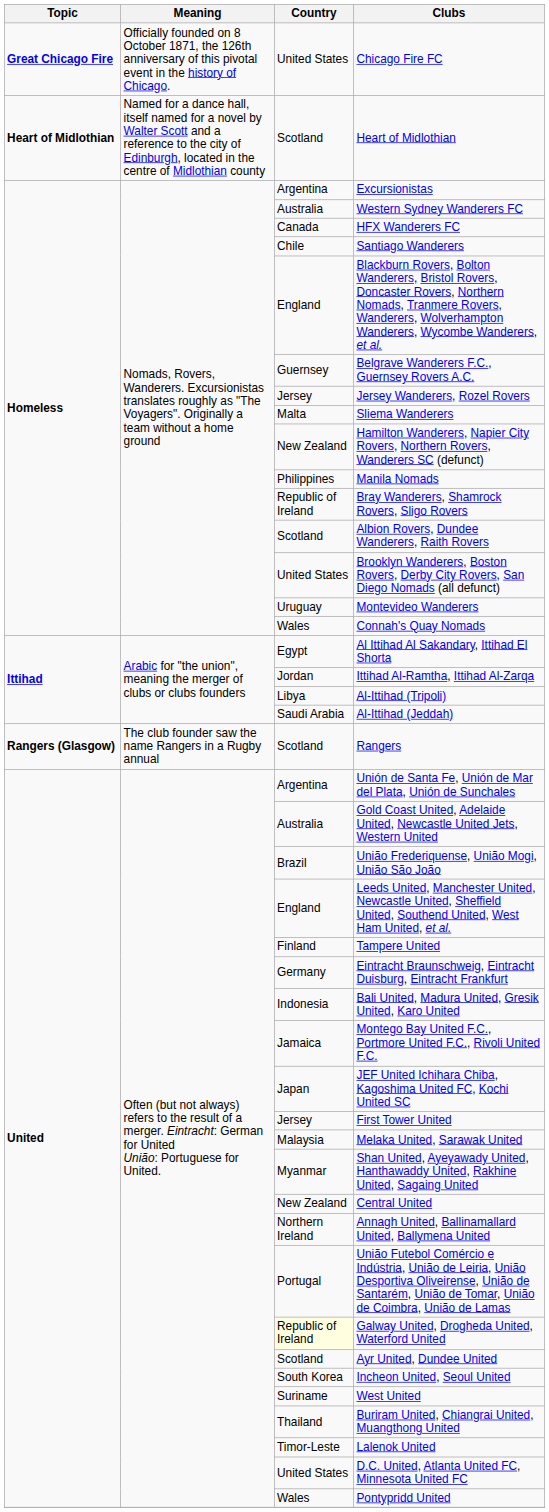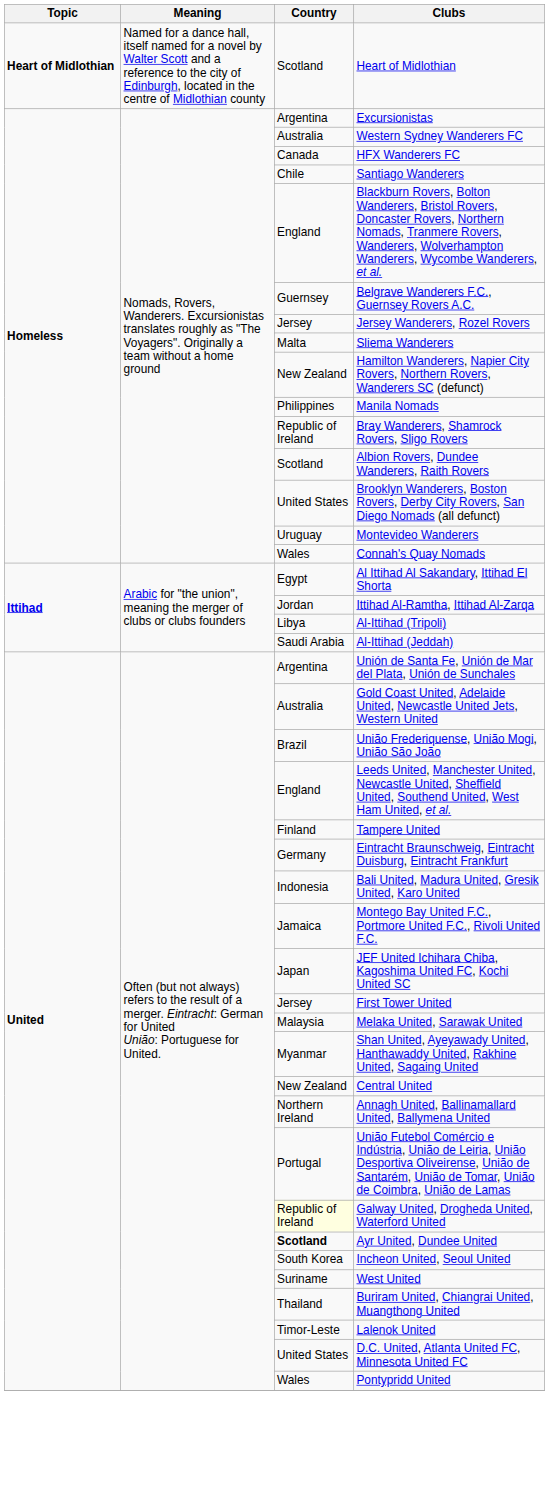 <table class="wikitable">
 <tr>
 <th width="150">Topic</th>
 <th width="200">Meaning</th>
 <th width="100">Country</th>
 <th width="250">Clubs</th>
-</tr>
-<tr>
-<td><strong><a href='#'>Great Chicago Fire</a></strong></td>
-<td>Officially founded on 8 October 1871, the 126th anniversary of this pivotal event in the <a href='#'>history of Chicago</a>.</td>
-<td> United States</td>
-<td><a href='#'>Chicago Fire FC</a></td>
 </tr>
 <tr>
 <td><strong>Heart of Midlothian</strong></td>
 <td>Named for a dance hall, itself named for a novel by <a href='#'>Walter Scott</a> and a reference to the city of <a href='#'>Edinburgh</a>, located in the centre of <a href='#'>Midlothian</a> county</td>
 <td> Scotland</td>
 <td><a href='#'>Heart of Midlothian</a></td>
 </tr>
 <tr>
 <td rowspan="15"><strong>Homeless</strong></td>
 <td rowspan="15">Nomads, Rovers, Wanderers. Excursionistas translates roughly as "The Voyagers". Originally a team without a home ground</td>
 <td> Argentina</td>
 <td><a href='#'>Excursionistas</a></td>
 </tr>
 <tr>
 <td> Australia</td>
 <td><a href='#'>Western Sydney Wanderers FC</a></td>
 </tr>
 <tr>
 <td> Canada</td>
 <td><a href='#'>HFX Wanderers FC</a></td>
 </tr>
 <tr>
 <td> Chile</td>
 <td><a href='#'>Santiago Wanderers</a></td>
 </tr>
 <tr>
 <td> England</td>
 <td><a href='#'>Blackburn Rovers</a>, <a href='#'>Bolton Wanderers</a>, <a href='#'>Bristol Rovers</a>, <a href='#'>Doncaster Rovers</a>, <a href='#'>Northern Nomads</a>, <a href='#'>Tranmere Rovers</a>, <a href='#'>Wanderers</a>, <a href='#'>Wolverhampton Wanderers</a>, <a href='#'>Wycombe Wanderers</a>, <em><a href='#'>et al.</a></em></td>
 </tr>
 <tr>
 <td> Guernsey</td>
 <td><a href='#'>Belgrave Wanderers F.C.</a>, <a href='#'>Guernsey Rovers A.C.</a></td>
 </tr>
 <tr>
 <td> Jersey</td>
 <td><a href='#'>Jersey Wanderers</a>, <a href='#'>Rozel Rovers</a></td>
 </tr>
 <tr>
 <td> Malta</td>
 <td><a href='#'>Sliema Wanderers</a></td>
 </tr>
 <tr>
 <td> New Zealand</td>
 <td><a href='#'>Hamilton Wanderers</a>, <a href='#'>Napier City Rovers</a>, <a href='#'>Northern Rovers</a>, <a href='#'>Wanderers SC</a> (defunct)</td>
 </tr>
 <tr>
 <td> Philippines</td>
 <td><a href='#'>Manila Nomads</a></td>
 </tr>
 <tr>
 <td> Republic of Ireland</td>
 <td><a href='#'>Bray Wanderers</a>, <a href='#'>Shamrock Rovers</a>, <a href='#'>Sligo Rovers</a></td>
 </tr>
 <tr>
 <td> Scotland</td>
 <td><a href='#'>Albion Rovers</a>, <a href='#'>Dundee Wanderers</a>, <a href='#'>Raith Rovers</a></td>
 </tr>
 <tr>
 <td> United States</td>
 <td><a href='#'>Brooklyn Wanderers</a>, <a href='#'>Boston Rovers</a>, <a href='#'>Derby City Rovers</a>, <a href='#'>San Diego Nomads</a> (all defunct)</td>
 </tr>
 <tr>
 <td> Uruguay</td>
 <td><a href='#'>Montevideo Wanderers</a></td>
 </tr>
 <tr>
 <td> Wales</td>
 <td><a href='#'>Connah's Quay Nomads</a></td>
 </tr>
 <tr>
 <td rowspan="4"><strong><a href='#'>Ittihad</a></strong></td>
 <td rowspan="4"><a href='#'>Arabic</a> for "the union", meaning the merger of clubs or clubs founders</td>
 <td> Egypt</td>
 <td><a href='#'>Al Ittihad Al Sakandary</a>, <a href='#'>Ittihad El Shorta</a></td>
 </tr>
 <tr>
 <td> Jordan</td>
 <td><a href='#'>Ittihad Al-Ramtha</a>, <a href='#'>Ittihad Al-Zarqa</a></td>
 </tr>
 <tr>
 <td> Libya</td>
 <td><a href='#'>Al-Ittihad (Tripoli)</a></td>
 </tr>
 <tr>
 <td> Saudi Arabia</td>
 <td><a href='#'>Al-Ittihad (Jeddah)</a></td>
 </tr>
 <tr>
-<td><strong>Rangers (Glasgow)</strong></td>
-<td>The club founder saw the name Rangers in a Rugby annual</td>
-<td> Scotland</td>
-<td><a href='#'>Rangers</a></td>
-</tr>
-<tr>
 <td rowspan="23"><strong>United</strong></td>
 <td rowspan="23">Often (but not always) refers to the result of a merger. <em>Eintracht</em>: German for United<br><em>União</em>: Portuguese for United.</td>
 <td> Argentina</td>
 <td><a href='#'>Unión de Santa Fe</a>, <a href='#'>Unión de Mar del Plata</a>, <a href='#'>Unión de Sunchales</a></td>
 </tr>
 <tr>
 <td> Australia</td>
 <td><a href='#'>Gold Coast United</a>, <a href='#'>Adelaide United</a>, <a href='#'>Newcastle United Jets</a>, <a href='#'>Western United</a></td>
 </tr>
 <tr>
 <td> Brazil</td>
 <td><a href='#'>União Frederiquense</a>, <a href='#'>União Mogi</a>, <a href='#'>União São João</a></td>
 </tr>
 <tr>
 <td> England</td>
 <td><a href='#'>Leeds United</a>, <a href='#'>Manchester United</a>, <a href='#'>Newcastle United</a>, <a href='#'>Sheffield United</a>, <a href='#'>Southend United</a>, <a href='#'>West Ham United</a>, <em><a href='#'>et al.</a></em></td>
 </tr>
 <tr>
 <td> Finland</td>
 <td><a href='#'>Tampere United</a></td>
 </tr>
 <tr>
 <td> Germany</td>
 <td><a href='#'>Eintracht Braunschweig</a>, <a href='#'>Eintracht Duisburg</a>, <a href='#'>Eintracht Frankfurt</a></td>
 </tr>
 <tr>
 <td> Indonesia</td>
 <td><a href='#'>Bali United</a>, <a href='#'>Madura United</a>, <a href='#'>Gresik United</a>, <a href='#'>Karo United</a></td>
 </tr>
 <tr>
 <td> Jamaica</td>
 <td><a href='#'>Montego Bay United F.C.</a>, <a href='#'>Portmore United F.C.</a>, <a href='#'>Rivoli United F.C.</a></td>
 </tr>
 <tr>
 <td> Japan</td>
 <td><a href='#'>JEF United Ichihara Chiba</a>, <a href='#'>Kagoshima United FC</a>, <a href='#'>Kochi United SC</a></td>
 </tr>
 <tr>
 <td> Jersey</td>
 <td><a href='#'>First Tower United</a></td>
 </tr>
 <tr>
 <td> Malaysia</td>
 <td><a href='#'>Melaka United</a>, <a href='#'>Sarawak United</a></td>
 </tr>
 <tr>
 <td> Myanmar</td>
 <td><a href='#'>Shan United</a>, <a href='#'>Ayeyawady United</a>, <a href='#'>Hanthawaddy United</a>, <a href='#'>Rakhine United</a>, <a href='#'>Sagaing United</a></td>
 </tr>
 <tr>
 <td> New Zealand</td>
 <td><a href='#'>Central United</a></td>
 </tr>
 <tr>
 <td> Northern Ireland</td>
 <td><a href='#'>Annagh United</a>, <a href='#'>Ballinamallard United</a>, <a href='#'>Ballymena United</a></td>
 </tr>
 <tr>
 <td> Portugal</td>
 <td><a href='#'>União Futebol Comércio e Indústria</a>, <a href='#'>União de Leiria</a>, <a href='#'>União Desportiva Oliveirense</a>, <a href='#'>União de Santarém</a>, <a href='#'>União de Tomar</a>, <a href='#'>União de Coimbra</a>, <a href='#'>União de Lamas</a></td>
 </tr>
 <tr>
 <td style="background: lightyellow;"> Republic of Ireland</td>
 <td><a href='#'>Galway United</a>, <a href='#'>Drogheda United</a>, <a href='#'>Waterford United</a></td>
 </tr>
 <tr>
-<td> Scotland</td>
+<td><strong> Scotland</strong></td>
 <td><a href='#'>Ayr United</a>, <a href='#'>Dundee United</a></td>
 </tr>
 <tr>
 <td> South Korea</td>
 <td><a href='#'>Incheon United</a>, <a href='#'>Seoul United</a></td>
 </tr>
 <tr>
 <td> Suriname</td>
 <td><a href='#'>West United</a></td>
 </tr>
 <tr>
 <td> Thailand</td>
 <td><a href='#'>Buriram United</a>, <a href='#'>Chiangrai United</a>, <a href='#'>Muangthong United</a></td>
 </tr>
 <tr>
 <td> Timor-Leste</td>
 <td><a href='#'>Lalenok United</a></td>
 </tr>
 <tr>
 <td> United States</td>
 <td><a href='#'>D.C. United</a>, <a href='#'>Atlanta United FC</a>, <a href='#'>Minnesota United FC</a></td>
 </tr>
 <tr>
 <td> Wales</td>
 <td><a href='#'>Pontypridd United</a></td>
 </tr>
 <tr>
 </tr>
 </table>
